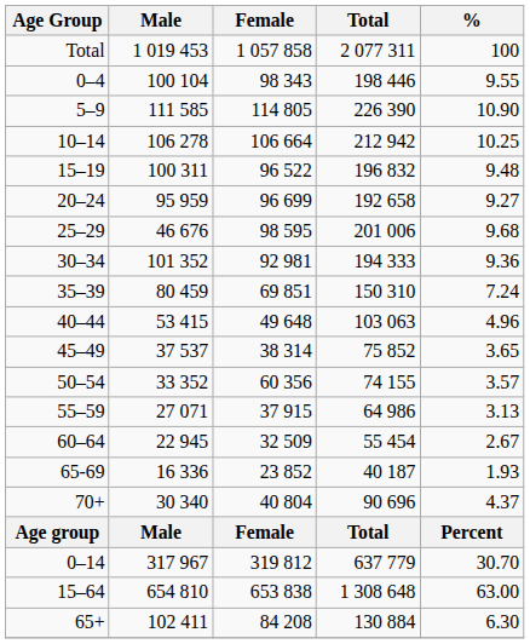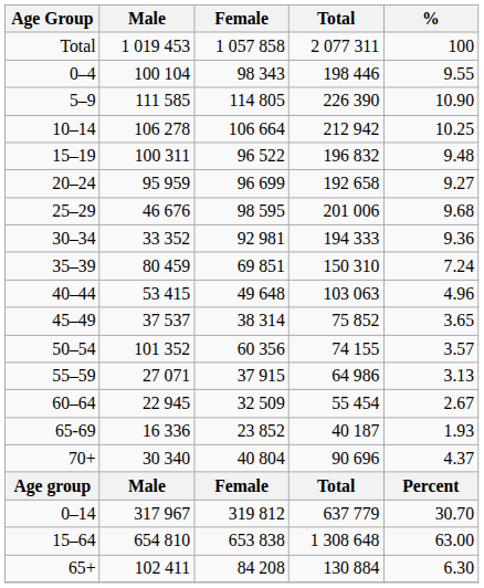 <table class="wikitable">
 <tr>
 <th width="80pt">Age Group</th>
 <th width="80pt">Male</th>
 <th width="80pt">Female</th>
 <th width="80pt">Total</th>
 <th width="80pt">%</th>
 </tr>
 <tr>
 <td align="right">Total</td>
 <td align="right">1 019 453</td>
 <td align="right">1 057 858</td>
 <td align="right">2 077 311</td>
 <td align="right">100</td>
 </tr>
 <tr>
 <td align="right">0–4</td>
 <td align="right">100 104</td>
 <td align="right">98 343</td>
 <td align="right">198 446</td>
 <td align="right">9.55</td>
 </tr>
 <tr>
 <td align="right">5–9</td>
 <td align="right">111 585</td>
 <td align="right">114 805</td>
 <td align="right">226 390</td>
 <td align="right">10.90</td>
 </tr>
 <tr>
 <td align="right">10–14</td>
 <td align="right">106 278</td>
 <td align="right">106 664</td>
 <td align="right">212 942</td>
 <td align="right">10.25</td>
 </tr>
 <tr>
 <td align="right">15–19</td>
 <td align="right">100 311</td>
 <td align="right">96 522</td>
 <td align="right">196 832</td>
 <td align="right">9.48</td>
 </tr>
 <tr>
 <td align="right">20–24</td>
 <td align="right">95 959</td>
 <td align="right">96 699</td>
 <td align="right">192 658</td>
 <td align="right">9.27</td>
 </tr>
 <tr>
 <td align="right">25–29</td>
 <td align="right">46 676</td>
 <td align="right">98 595</td>
 <td align="right">201 006</td>
 <td align="right">9.68</td>
 </tr>
 <tr>
 <td align="right">30–34</td>
-<td align="right">101 352</td>
+<td align="right">33 352</td>
 <td align="right">92 981</td>
 <td align="right">194 333</td>
 <td align="right">9.36</td>
 </tr>
 <tr>
 <td align="right">35–39</td>
 <td align="right">80 459</td>
 <td align="right">69 851</td>
 <td align="right">150 310</td>
 <td align="right">7.24</td>
 </tr>
 <tr>
 <td align="right">40–44</td>
 <td align="right">53 415</td>
 <td align="right">49 648</td>
 <td align="right">103 063</td>
 <td align="right">4.96</td>
 </tr>
 <tr>
 <td align="right">45–49</td>
 <td align="right">37 537</td>
 <td align="right">38 314</td>
 <td align="right">75 852</td>
 <td align="right">3.65</td>
 </tr>
 <tr>
 <td align="right">50–54</td>
-<td align="right">33 352</td>
+<td align="right">101 352</td>
 <td align="right">60 356</td>
 <td align="right">74 155</td>
 <td align="right">3.57</td>
 </tr>
 <tr>
 <td align="right">55–59</td>
 <td align="right">27 071</td>
 <td align="right">37 915</td>
 <td align="right">64 986</td>
 <td align="right">3.13</td>
 </tr>
 <tr>
 <td align="right">60–64</td>
 <td align="right">22 945</td>
 <td align="right">32 509</td>
 <td align="right">55 454</td>
 <td align="right">2.67</td>
 </tr>
 <tr>
 <td align="right">65-69</td>
 <td align="right">16 336</td>
 <td align="right">23 852</td>
 <td align="right">40 187</td>
 <td align="right">1.93</td>
 </tr>
 <tr>
 <td align="right">70+</td>
 <td align="right">30 340</td>
 <td align="right">40 804</td>
 <td align="right">90 696</td>
 <td align="right">4.37</td>
 </tr>
 <tr>
 <th width="50">Age group</th>
 <th width="80pt">Male</th>
 <th width="80">Female</th>
 <th width="80">Total</th>
 <th width="50">Percent</th>
 </tr>
 <tr>
 <td align="right">0–14</td>
 <td align="right">317 967</td>
 <td align="right">319 812</td>
 <td align="right">637 779</td>
 <td align="right">30.70</td>
 </tr>
 <tr>
 <td align="right">15–64</td>
 <td align="right">654 810</td>
 <td align="right">653 838</td>
 <td align="right">1 308 648</td>
 <td align="right">63.00</td>
 </tr>
 <tr>
 <td align="right">65+</td>
 <td align="right">102 411</td>
 <td align="right">84 208</td>
 <td align="right">130 884</td>
 <td align="right">6.30</td>
 </tr>
 <tr>
 </tr>
 </table>
